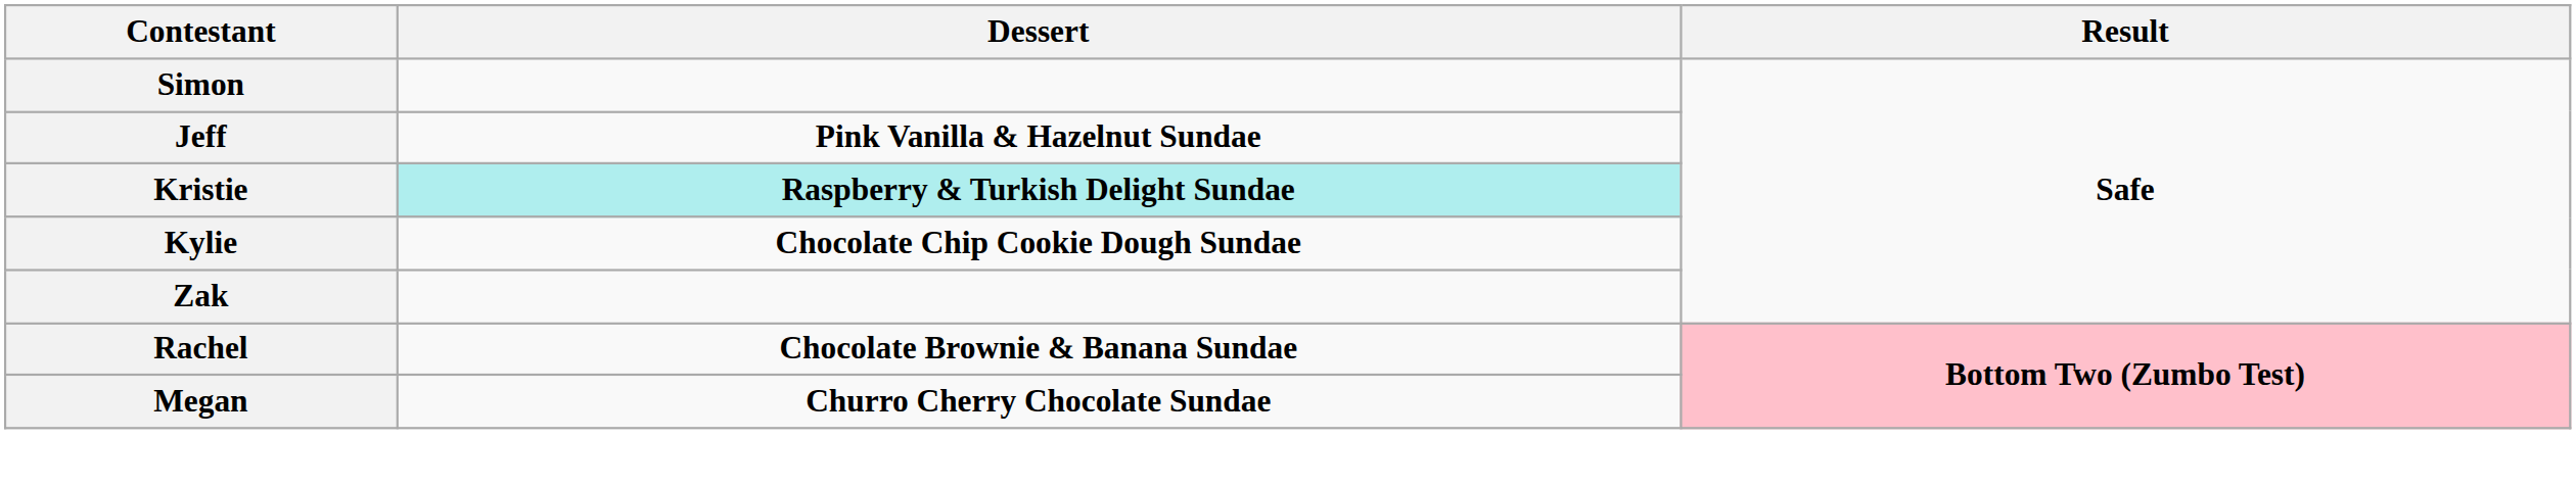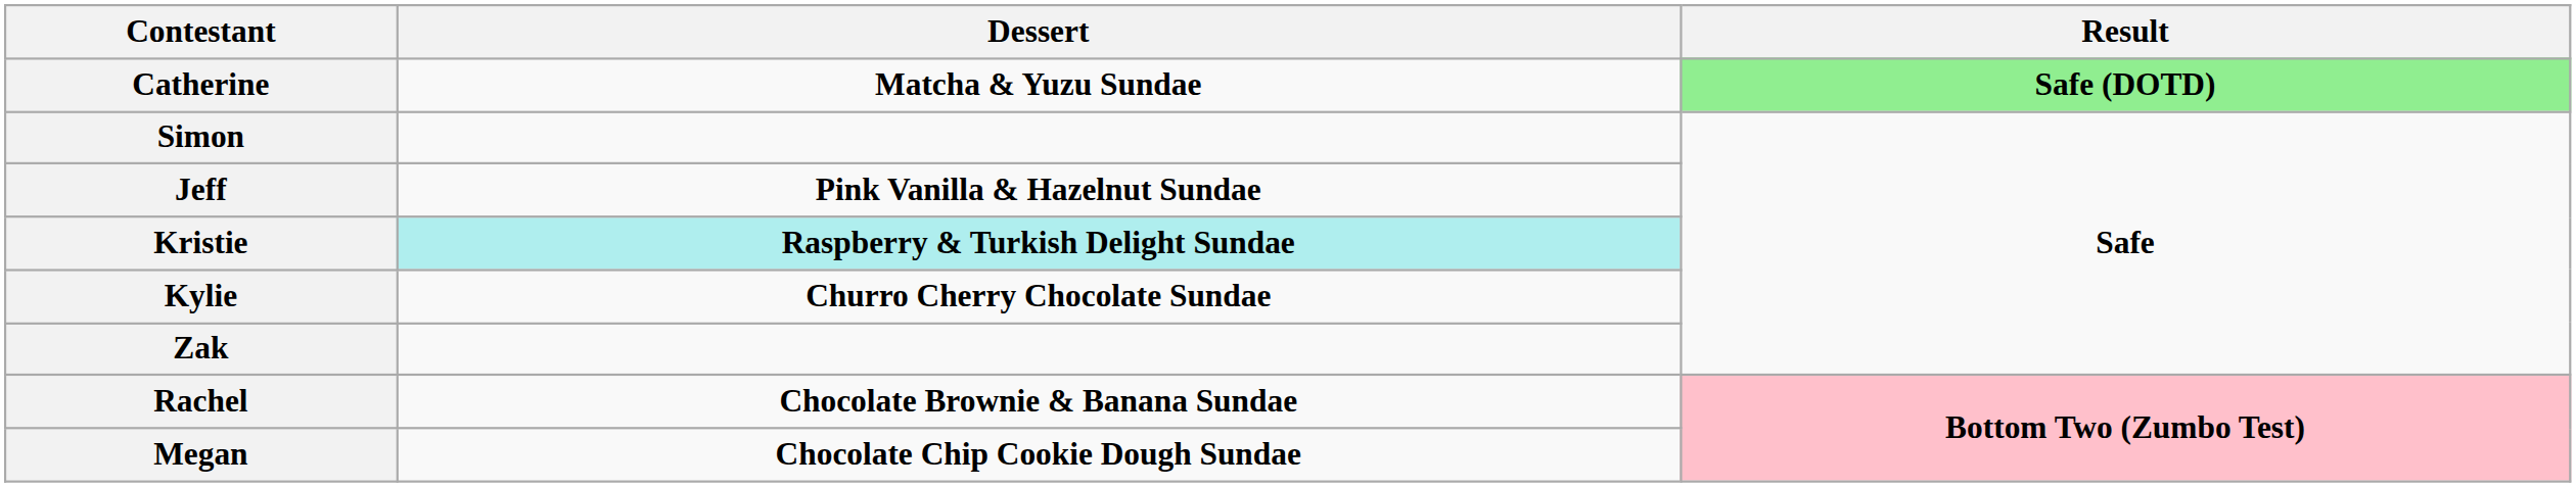 <table class="wikitable plainrowheaders" style="text-align:center; font-size:90%; width:80em;">
 <tr>
 <th>Contestant</th>
 <th>Dessert</th>
 <th>Result</th>
+</tr>
+<tr>
+<th>Catherine</th>
+<td><strong>Matcha & Yuzu Sundae</strong></td>
+<td style="background:lightgreen;"><strong>Safe (DOTD)</strong></td>
 </tr>
 <tr>
 <th>Simon</th>
 <td></td>
 <td rowspan="5"><strong>Safe</strong></td>
 </tr>
 <tr>
 <th>Jeff</th>
 <td><strong>Pink Vanilla & Hazelnut Sundae</strong></td>
 </tr>
 <tr>
 <th>Kristie</th>
 <td style="background: paleturquoise;"><strong>Raspberry & Turkish Delight Sundae</strong></td>
 </tr>
 <tr>
 <th>Kylie</th>
-<td><strong>Chocolate Chip Cookie Dough Sundae</strong></td>
+<td><strong>Churro Cherry Chocolate Sundae</strong></td>
 </tr>
 <tr>
 <th>Zak</th>
 <td></td>
 </tr>
 <tr>
 <th>Rachel</th>
 <td><strong>Chocolate Brownie & Banana Sundae</strong></td>
 <td rowspan="2" style="background:pink;"><strong>Bottom Two (Zumbo Test)</strong></td>
 </tr>
 <tr>
 <th>Megan</th>
-<td><strong>Churro Cherry Chocolate Sundae</strong></td>
+<td><strong>Chocolate Chip Cookie Dough Sundae</strong></td>
 </tr>
 </table>
